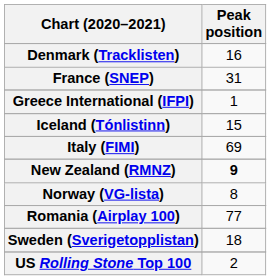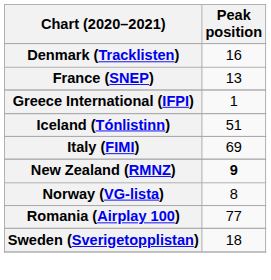 <table class="wikitable sortable plainrowheaders" style="text-align:center">
 <tr>
 <th scope="col">Chart (2020–2021)</th>
 <th scope="col">Peak<br>position</th>
 </tr>
 <tr>
 </tr>
 <tr>
 </tr>
 <tr>
 </tr>
 <tr>
 </tr>
 <tr>
 </tr>
 <tr>
 </tr>
 <tr>
 <th scope="row">Denmark (<a href='#'>Tracklisten</a>)</th>
 <td>16</td>
 </tr>
 <tr>
 <th scope="row">France (<a href='#'>SNEP</a>)</th>
-<td>31</td>
+<td>13</td>
 </tr>
 <tr>
 </tr>
 <tr>
 <th scope="row">Greece International (<a href='#'>IFPI</a>)</th>
 <td>1</td>
 </tr>
 <tr>
 </tr>
 <tr>
 </tr>
 <tr>
 <th scope="row">Iceland (<a href='#'>Tónlistinn</a>)</th>
-<td>15</td>
+<td>51</td>
 </tr>
 <tr>
 </tr>
 <tr>
 <th scope="row">Italy (<a href='#'>FIMI</a>)</th>
 <td>69</td>
 </tr>
 <tr>
 </tr>
 <tr>
 <th scope="row">New Zealand (<a href='#'>RMNZ</a>)</th>
 <td><strong>9</strong></td>
 </tr>
 <tr>
 <th scope="row">Norway (<a href='#'>VG-lista</a>)</th>
 <td>8</td>
 </tr>
 <tr>
 </tr>
 <tr>
 <th scope="row">Romania (<a href='#'>Airplay 100</a>)</th>
 <td>77</td>
 </tr>
 <tr>
 </tr>
 <tr>
 <th scope="row">Sweden (<a href='#'>Sverigetopplistan</a>)</th>
 <td>18</td>
 </tr>
 <tr>
 </tr>
 <tr>
 </tr>
 <tr>
 </tr>
 <tr>
 </tr>
 <tr>
 </tr>
-<tr>
-<th scope="row">US <a href='#'><em>Rolling Stone</em> Top 100</a></th>
-<td>2</td>
-</tr>
 </table>
